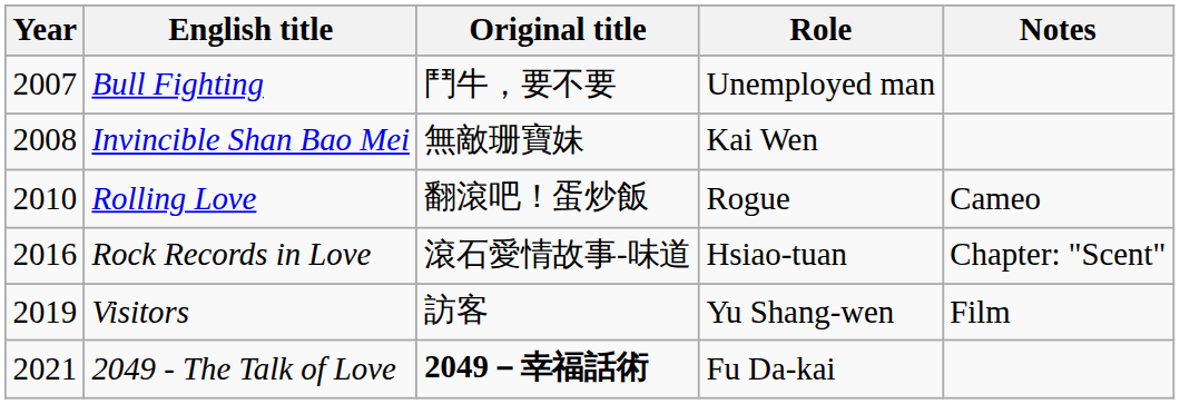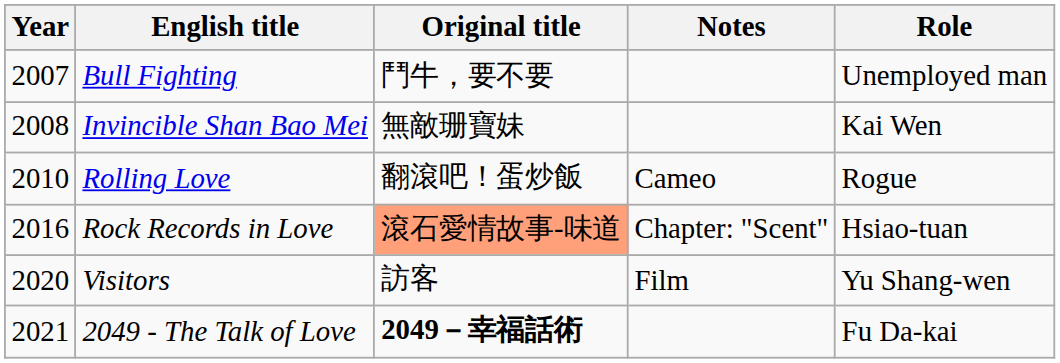 <table class="wikitable sortable">
 <tr>
 <th>Year</th>
 <th>English title</th>
 <th>Original title</th>
+<th class="unsortable">Notes</th>
 <th>Role</th>
-<th class="unsortable">Notes</th>
 </tr>
 <tr>
 <td>2007</td>
 <td><em><a href='#'>Bull Fighting</a></em></td>
 <td>鬥牛，要不要</td>
+<td></td>
 <td>Unemployed man</td>
-<td></td>
 </tr>
 <tr>
 <td>2008</td>
 <td><em><a href='#'>Invincible Shan Bao Mei</a></em></td>
 <td>無敵珊寶妹</td>
+<td></td>
 <td>Kai Wen</td>
-<td></td>
 </tr>
 <tr>
 <td>2010</td>
 <td><em><a href='#'>Rolling Love</a></em></td>
 <td>翻滾吧！蛋炒飯</td>
+<td>Cameo</td>
 <td>Rogue</td>
-<td>Cameo</td>
 </tr>
 <tr>
 <td>2016</td>
 <td><em>Rock Records in Love</em></td>
-<td>滾石愛情故事-味道</td>
+<td style="background: lightsalmon;">滾石愛情故事-味道</td>
+<td>Chapter: "Scent"</td>
 <td>Hsiao-tuan</td>
-<td>Chapter: "Scent"</td>
 </tr>
 <tr>
-<td>2019</td>
+<td>2020</td>
 <td><em>Visitors</em></td>
 <td>訪客</td>
+<td>Film</td>
 <td>Yu Shang-wen</td>
-<td>Film</td>
 </tr>
 <tr>
 <td>2021</td>
 <td><em>2049 - The Talk of Love</em></td>
 <td><strong>2049－幸福話術</strong></td>
+<td></td>
 <td>Fu Da-kai</td>
-<td></td>
 </tr>
 </table>
